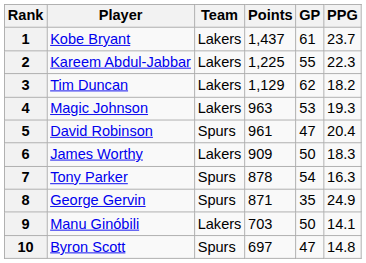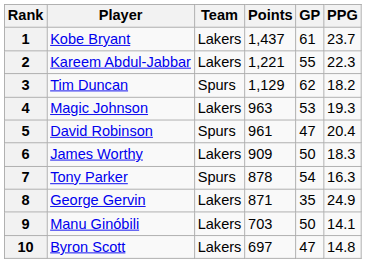 <table class="wikitable sortable">
 <tr>
 <th>Rank</th>
 <th>Player</th>
 <th>Team</th>
 <th>Points</th>
 <th>GP</th>
 <th>PPG</th>
 </tr>
 <tr>
 <th>1</th>
 <td><a href='#'>Kobe Bryant</a></td>
 <td>Lakers</td>
 <td>1,437</td>
 <td>61</td>
 <td>23.7</td>
 </tr>
 <tr>
 <th>2</th>
 <td><a href='#'>Kareem Abdul-Jabbar</a></td>
 <td>Lakers</td>
-<td>1,225</td>
+<td>1,221</td>
 <td>55</td>
 <td>22.3</td>
 </tr>
 <tr>
 <th>3</th>
 <td><a href='#'>Tim Duncan</a></td>
-<td>Lakers</td>
+<td>Spurs</td>
 <td>1,129</td>
 <td>62</td>
 <td>18.2</td>
 </tr>
 <tr>
 <th>4</th>
 <td><a href='#'>Magic Johnson</a></td>
 <td>Lakers</td>
 <td>963</td>
 <td>53</td>
 <td>19.3</td>
 </tr>
 <tr>
 <th>5</th>
 <td><a href='#'>David Robinson</a></td>
 <td>Spurs</td>
 <td>961</td>
 <td>47</td>
 <td>20.4</td>
 </tr>
 <tr>
 <th>6</th>
 <td><a href='#'>James Worthy</a></td>
 <td>Lakers</td>
 <td>909</td>
 <td>50</td>
 <td>18.3</td>
 </tr>
 <tr>
 <th>7</th>
 <td><a href='#'>Tony Parker</a></td>
 <td>Spurs</td>
 <td>878</td>
 <td>54</td>
 <td>16.3</td>
 </tr>
 <tr>
 <th>8</th>
 <td><a href='#'>George Gervin</a></td>
-<td>Spurs</td>
+<td>Lakers</td>
 <td>871</td>
 <td>35</td>
 <td>24.9</td>
 </tr>
 <tr>
 <th>9</th>
 <td><a href='#'>Manu Ginóbili</a></td>
 <td>Lakers</td>
 <td>703</td>
 <td>50</td>
 <td>14.1</td>
 </tr>
 <tr>
 <th>10</th>
 <td><a href='#'>Byron Scott</a></td>
-<td>Spurs</td>
+<td>Lakers</td>
 <td>697</td>
 <td>47</td>
 <td>14.8</td>
 </tr>
 </table>
